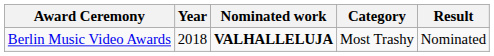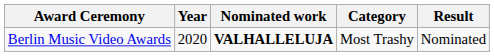 <table class="wikitable">
 <tr>
 <th>Award Ceremony</th>
 <th>Year</th>
 <th>Nominated work</th>
 <th>Category</th>
 <th>Result</th>
 </tr>
 <tr>
 <td><a href='#'>Berlin Music Video Awards</a></td>
-<td>2018</td>
+<td>2020</td>
 <td><strong>VALHALLELUJA</strong></td>
 <td>Most Trashy</td>
 <td>Nominated</td>
 </tr>
 </table>
